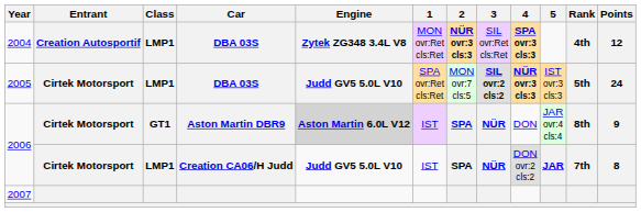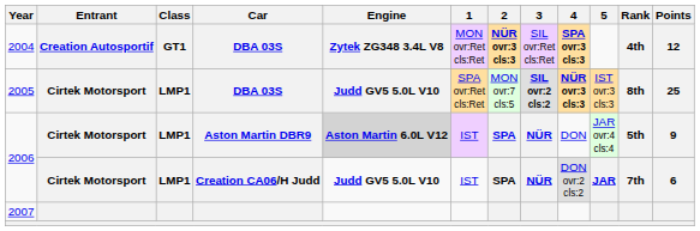 <table class="wikitable" style="text-align:center; font-size:90%">
 <tr>
 <th>Year</th>
 <th>Entrant</th>
 <th>Class</th>
 <th>Car</th>
 <th>Engine</th>
 <th>1</th>
 <th>2</th>
 <th>3</th>
 <th>4</th>
 <th>5</th>
 <th>Rank</th>
 <th>Points</th>
 </tr>
 <tr>
 <td><a href='#'>2004</a></td>
 <th><a href='#'>Creation Autosportif</a></th>
-<th>LMP1</th>
+<th>GT1</th>
 <th><a href='#'>DBA 03S</a></th>
 <th><a href='#'>Zytek</a> ZG348 3.4L V8</th>
 <td style="background:#EFCFFF;"><a href='#'>MON</a><br><small>ovr:Ret</small><br><small>cls:Ret</small></td>
 <td style="background:#FFDF9F;"><strong><a href='#'>NÜR</a></strong><br><strong><small>ovr:3</small></strong><br><strong><small>cls:3</small></strong></td>
 <td style="background:#EFCFFF;"><a href='#'>SIL</a><br><small>ovr:Ret</small><br><small>cls:Ret</small></td>
 <td style="background:#FFDF9F;"><strong><a href='#'>SPA</a></strong><br><strong><small>ovr:3</small></strong><br><strong><small>cls:3</small></strong></td>
 <td></td>
 <th style="background:#;">4th</th>
 <th style="background:#;">12</th>
 </tr>
 <tr>
 <td><a href='#'>2005</a></td>
 <th>Cirtek Motorsport</th>
 <th>LMP1</th>
 <th><a href='#'>DBA 03S</a></th>
 <th><a href='#'>Judd</a> GV5 5.0L V10</th>
 <td style="background:#FFDF9F;"><a href='#'>SPA</a><br><small>ovr:Ret</small><br><small>cls:Ret</small></td>
 <td style="background:#DFFFDF;"><a href='#'>MON</a><br><small>ovr:7</small><br><small>cls:5</small></td>
 <td style="background:#DFDFDF;"><strong><a href='#'>SIL</a></strong><br><strong><small>ovr:2</small></strong><br><strong><small>cls:2</small></strong></td>
 <td style="background:#FFDF9F;"><strong><a href='#'>NÜR</a></strong><br><strong><small>ovr:3</small></strong><br><strong><small>cls:3</small></strong></td>
 <td style="background:#FFDF9F;"><a href='#'>IST</a><br><small>ovr:3</small><br><small>cls:3</small></td>
-<th>5th</th>
-<th>24</th>
+<th>8th</th>
+<th>25</th>
 </tr>
 <tr>
 <td rowspan="2"><a href='#'>2006</a></td>
 <th>Cirtek Motorsport</th>
-<th>GT1</th>
+<th>LMP1</th>
 <th><a href='#'>Aston Martin DBR9</a></th>
 <td style="background: lightgrey;"><strong><a href='#'>Aston Martin</a> 6.0L V12</strong></td>
 <td style="background:#EFCFFF;"><a href='#'>IST</a></td>
 <th><a href='#'>SPA</a></th>
 <th><a href='#'>NÜR</a></th>
 <td><a href='#'>DON</a></td>
 <td style="background:#DFFFDF;"><a href='#'>JAR</a><br><small>ovr:4</small><br><small>cls:4</small></td>
-<th>8th</th>
+<th>5th</th>
 <th>9</th>
 </tr>
 <tr>
 <th>Cirtek Motorsport</th>
 <th>LMP1</th>
 <th><a href='#'>Creation CA06</a>/H Judd</th>
 <td><strong><a href='#'>Judd</a> GV5 5.0L V10</strong></td>
 <td><a href='#'>IST</a></td>
 <th>SPA</th>
 <th><a href='#'>NÜR</a></th>
 <td style="background:#DFDFDF;"><a href='#'>DON</a><br><small>ovr:2</small><br><small>cls:2</small></td>
 <th><a href='#'><strong>JAR</strong></a></th>
 <th>7th</th>
-<th>8</th>
+<th>6</th>
 </tr>
 <tr>
 <td><a href='#'>2007</a></td>
 <th></th>
 <th></th>
 <th></th>
 <td></td>
 <td></td>
 <th></th>
 <th></th>
 <td></td>
 <th></th>
 <th></th>
 <th></th>
 </tr>
 <tr>
 <th colspan="12"></th>
 </tr>
 </table>
